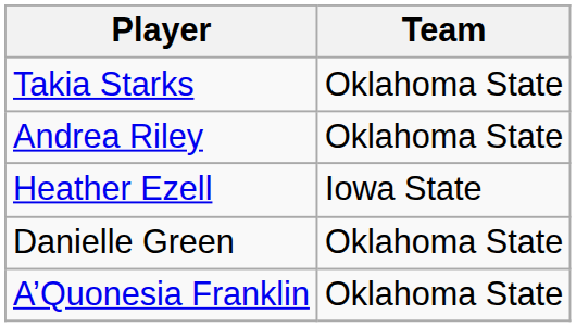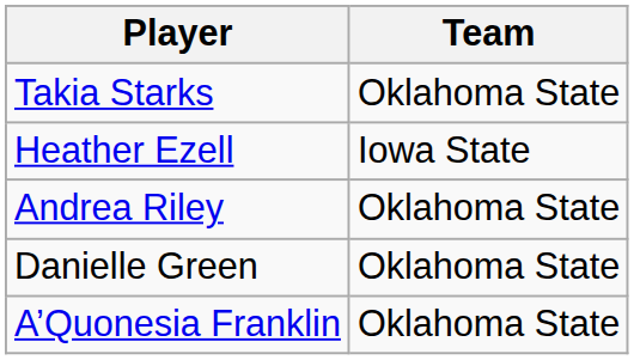 <table class="wikitable">
 <tr>
 <th>Player</th>
 <th>Team</th>
 </tr>
 <tr>
 <td><a href='#'>Takia Starks</a></td>
 <td>Oklahoma State</td>
 </tr>
 <tr>
+<td><a href='#'>Heather Ezell</a></td>
+<td>Iowa State</td>
+</tr>
+<tr>
 <td><a href='#'>Andrea Riley</a></td>
 <td>Oklahoma State</td>
-</tr>
-<tr>
-<td><a href='#'>Heather Ezell</a></td>
-<td>Iowa State</td>
 </tr>
 <tr>
 <td>Danielle Green</td>
 <td>Oklahoma State</td>
 </tr>
 <tr>
 <td><a href='#'>A’Quonesia Franklin</a></td>
 <td>Oklahoma State</td>
 </tr>
 </table>
